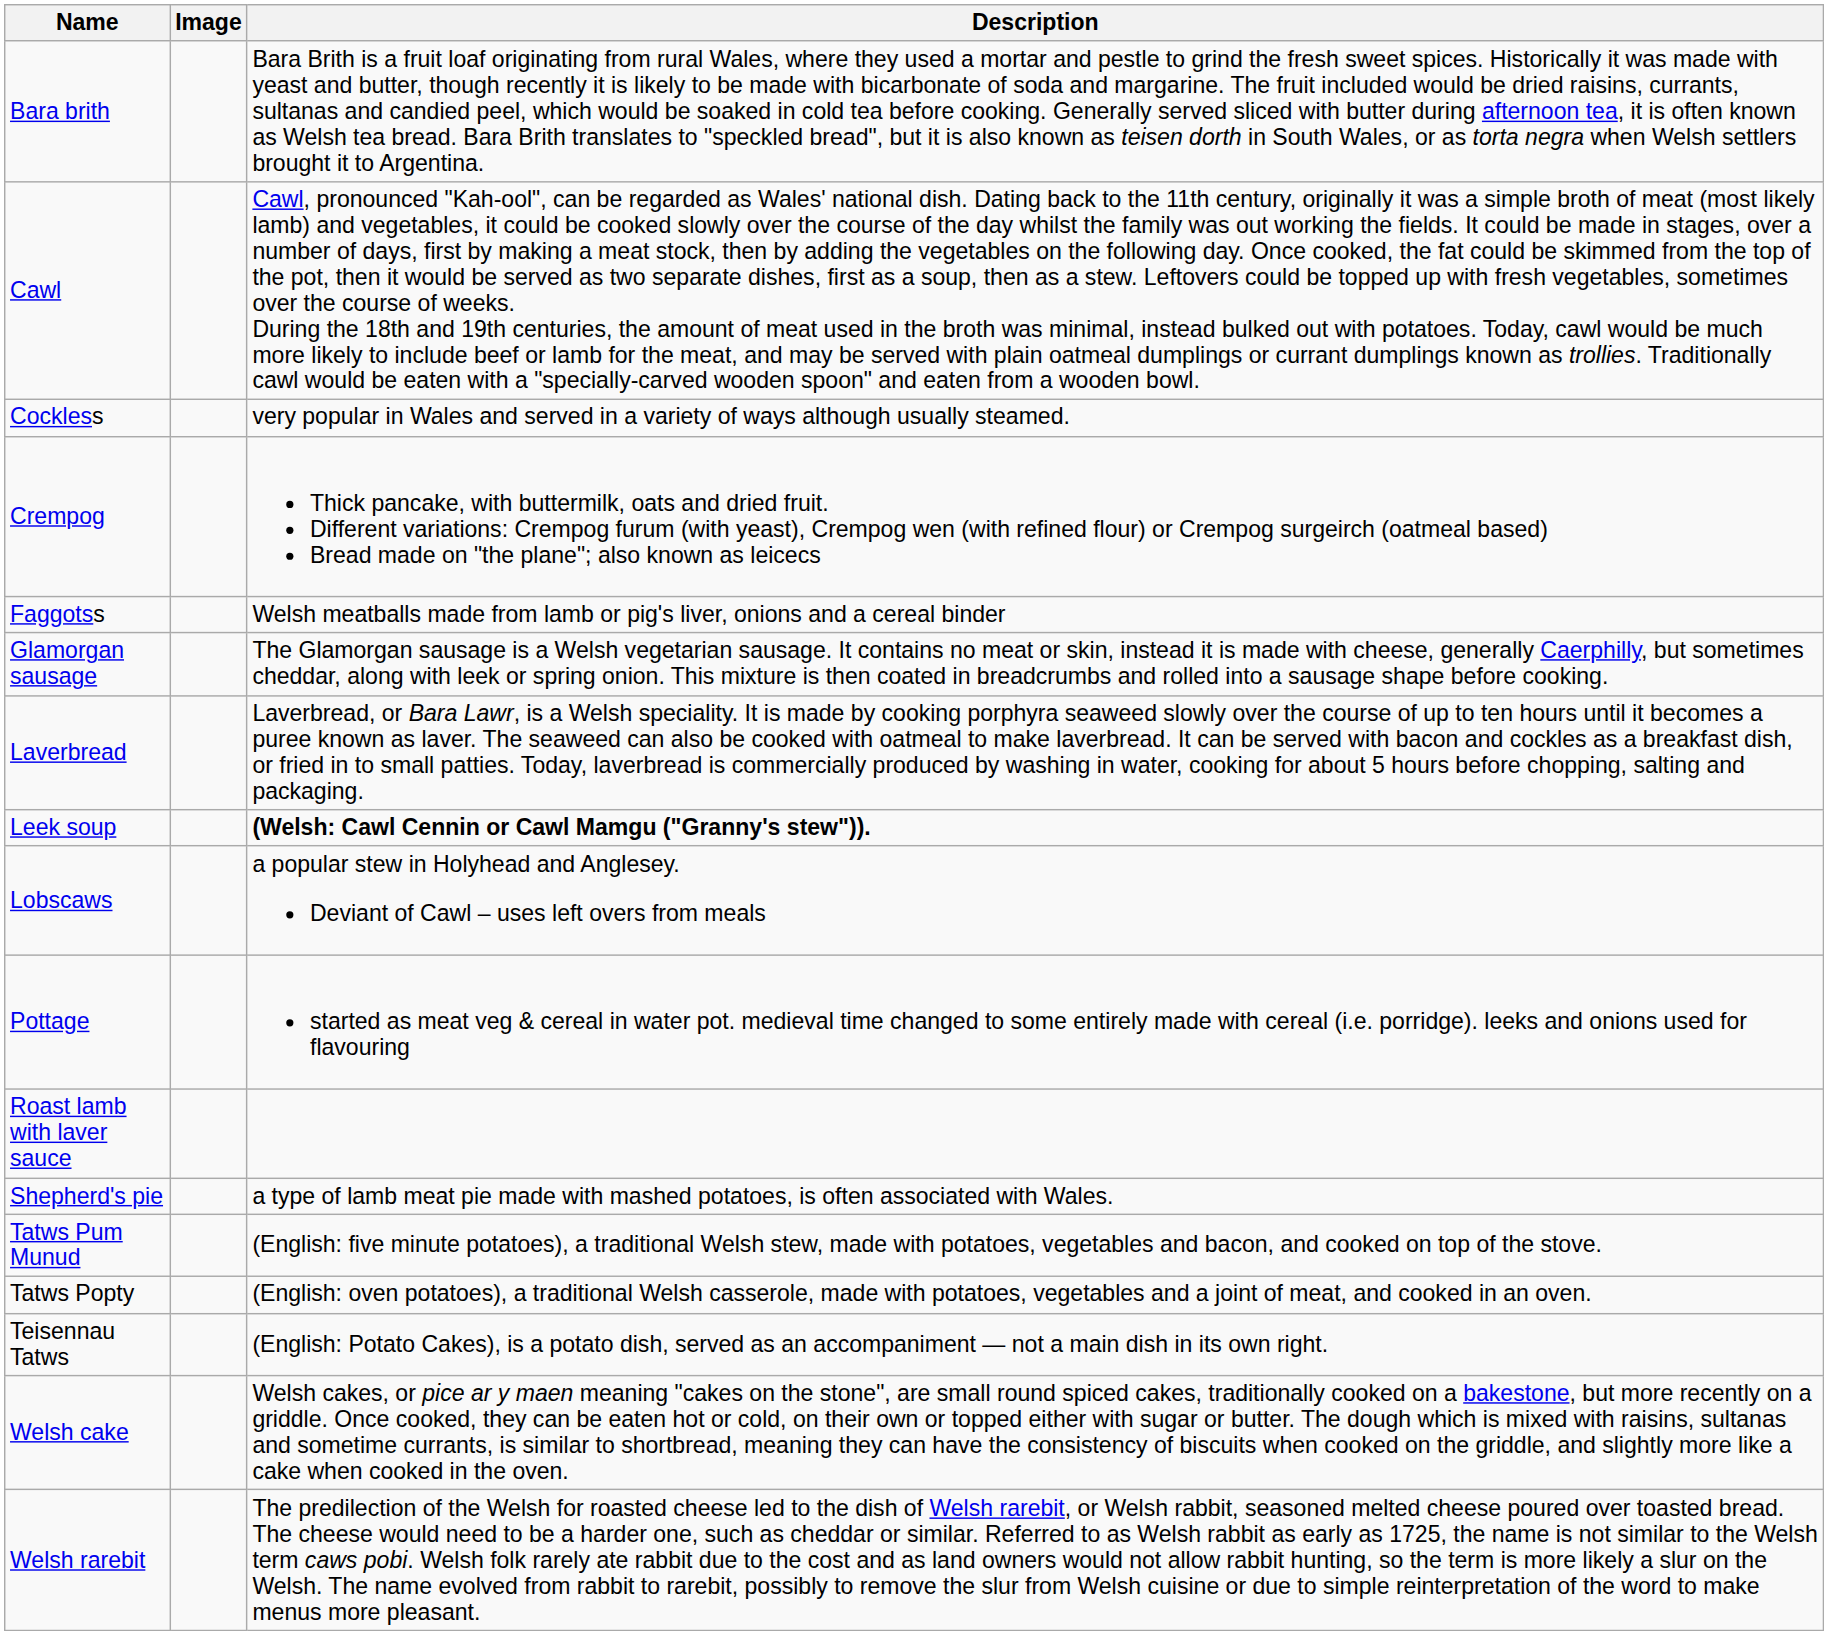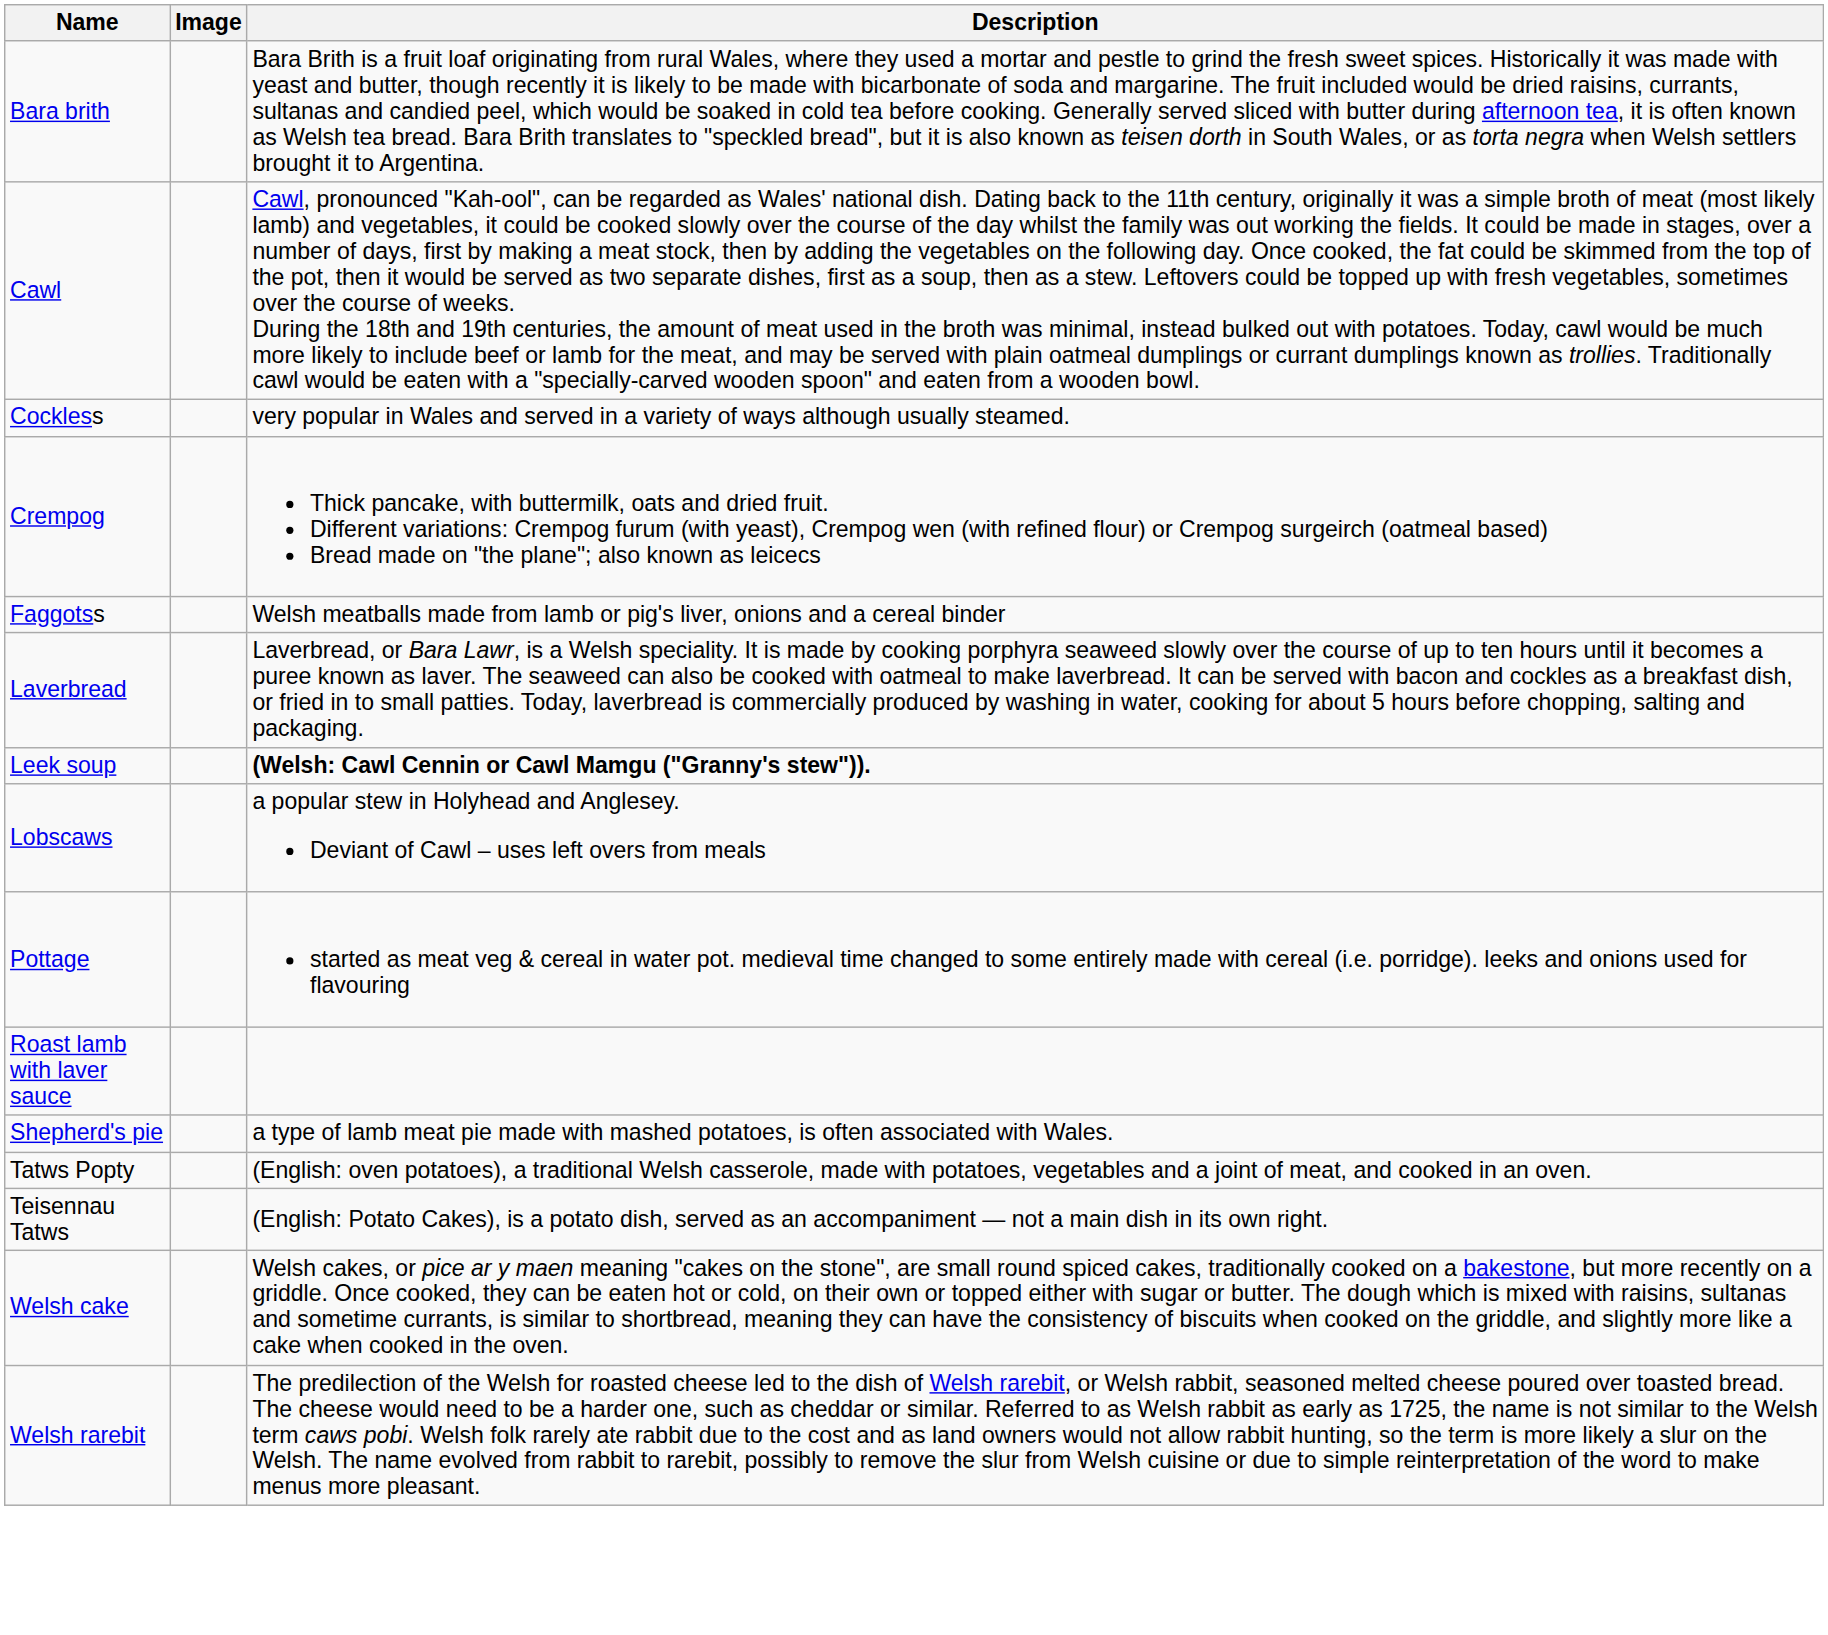 <table class="wikitable sortable" width="100%">
 <tr>
 <th>Name</th>
 <th class="unsortable">Image</th>
 <th>Description</th>
 </tr>
 <tr>
 <td><a href='#'>Bara brith</a></td>
 <td></td>
 <td>Bara Brith is a fruit loaf originating from rural Wales, where they used a mortar and pestle to grind the fresh sweet spices. Historically it was made with yeast and butter, though recently it is likely to be made with bicarbonate of soda and margarine. The fruit included would be dried raisins, currants, sultanas and candied peel, which would be soaked in cold tea before cooking. Generally served sliced with butter during <a href='#'>afternoon tea</a>, it is often known as Welsh tea bread. Bara Brith translates to "speckled bread", but it is also known as <em>teisen dorth</em> in South Wales, or as <em>torta negra</em> when Welsh settlers brought it to Argentina.</td>
 </tr>
 <tr>
 <td><a href='#'>Cawl</a></td>
 <td></td>
 <td><a href='#'>Cawl</a>, pronounced "Kah-ool", can be regarded as Wales' national dish. Dating back to the 11th century, originally it was a simple broth of meat (most likely lamb) and vegetables, it could be cooked slowly over the course of the day whilst the family was out working the fields. It could be made in stages, over a number of days, first by making a meat stock, then by adding the vegetables on the following day. Once cooked, the fat could be skimmed from the top of the pot, then it would be served as two separate dishes, first as a soup, then as a stew. Leftovers could be topped up with fresh vegetables, sometimes over the course of weeks.<br>During the 18th and 19th centuries, the amount of meat used in the broth was minimal, instead bulked out with potatoes. Today, cawl would be much more likely to include beef or lamb for the meat, and may be served with plain oatmeal dumplings or currant dumplings known as <em>trollies</em>. Traditionally cawl would be eaten with a "specially-carved wooden spoon" and eaten from a wooden bowl.</td>
 </tr>
 <tr>
 <td><a href='#'>Cockles</a>s</td>
 <td></td>
 <td>very popular in Wales and served in a variety of ways although usually steamed.</td>
 </tr>
 <tr>
 <td><a href='#'>Crempog</a></td>
 <td></td>
 <td><br><ul><li>Thick pancake, with buttermilk, oats and dried fruit.</li><li>Different variations: Crempog furum (with yeast), Crempog wen (with refined flour) or Crempog surgeirch (oatmeal based)</li><li>Bread made on "the plane"; also known as leicecs</li></ul></td>
 </tr>
 <tr>
 <td><a href='#'>Faggots</a>s</td>
 <td></td>
 <td>Welsh meatballs made from lamb or pig's liver, onions and a cereal binder</td>
 </tr>
 <tr>
-<td><a href='#'>Glamorgan sausage</a></td>
-<td></td>
-<td>The Glamorgan sausage is a Welsh vegetarian sausage. It contains no meat or skin, instead it is made with cheese, generally <a href='#'>Caerphilly</a>, but sometimes cheddar, along with leek or spring onion. This mixture is then coated in breadcrumbs and rolled into a sausage shape before cooking.</td>
-</tr>
-<tr>
 <td><a href='#'>Laverbread</a></td>
 <td></td>
 <td>Laverbread, or <em>Bara Lawr</em>,  is a Welsh speciality. It is made by cooking porphyra seaweed slowly over the course of up to ten hours until it becomes a puree known as laver. The seaweed can also be cooked with oatmeal to make laverbread. It can be served with bacon and cockles as a breakfast dish, or fried in to small patties. Today, laverbread is commercially produced by washing in water, cooking for about 5 hours before chopping, salting and packaging.</td>
 </tr>
 <tr>
 <td><a href='#'>Leek soup</a></td>
 <td></td>
 <td><strong>(Welsh: Cawl Cennin or Cawl Mamgu ("Granny's stew")).</strong></td>
 </tr>
 <tr>
 <td><a href='#'>Lobscaws</a></td>
 <td></td>
 <td>a popular stew in Holyhead and Anglesey.<br><ul><li>Deviant of Cawl – uses left overs from meals</li></ul></td>
 </tr>
 <tr>
 <td><a href='#'>Pottage</a></td>
 <td></td>
 <td><br><ul><li>started as meat veg & cereal in water pot. medieval time changed to some entirely made with cereal (i.e. porridge). leeks and onions used for flavouring</li></ul></td>
 </tr>
 <tr>
 <td><a href='#'>Roast lamb with laver sauce</a></td>
 <td></td>
 <td></td>
 </tr>
 <tr>
 <td><a href='#'>Shepherd's pie</a></td>
 <td></td>
 <td>a type of lamb meat pie made with mashed potatoes, is often associated with Wales.</td>
 </tr>
 <tr>
-<td><a href='#'>Tatws Pum Munud</a></td>
-<td></td>
-<td>(English: five minute potatoes), a traditional Welsh stew, made with potatoes, vegetables and bacon, and cooked on top of the stove.</td>
-</tr>
-<tr>
 <td>Tatws Popty</td>
 <td></td>
 <td>(English: oven potatoes), a traditional Welsh casserole, made with potatoes, vegetables and a joint of meat, and cooked in an oven.</td>
 </tr>
 <tr>
 <td>Teisennau Tatws</td>
 <td></td>
 <td>(English: Potato Cakes), is a potato dish, served as an accompaniment — not a main dish in its own right.</td>
 </tr>
 <tr>
 <td><a href='#'>Welsh cake</a></td>
 <td></td>
 <td>Welsh cakes, or <em>pice ar y maen</em> meaning "cakes on the stone", are small round spiced cakes, traditionally cooked on a <a href='#'>bakestone</a>, but more recently on a griddle. Once cooked, they can be eaten hot or cold, on their own or topped either with sugar or butter. The dough which is mixed with raisins, sultanas and sometime currants, is similar to shortbread, meaning they can have the consistency of biscuits when cooked on the griddle, and slightly more like a cake when cooked in the oven.</td>
 </tr>
 <tr>
 <td><a href='#'>Welsh rarebit</a></td>
 <td></td>
 <td>The predilection of the Welsh for roasted cheese led to the dish of  <a href='#'>Welsh rarebit</a>, or Welsh rabbit, seasoned melted cheese poured over toasted bread. The cheese would need to be a harder one, such as cheddar or similar. Referred to as Welsh rabbit as early as 1725, the name is not similar to the Welsh term <em>caws pobi</em>. Welsh folk rarely ate rabbit due to the cost and as land owners would not allow rabbit hunting, so the term is more likely a slur on the Welsh. The name evolved from rabbit to rarebit, possibly to remove the slur from Welsh cuisine or due to simple reinterpretation of the word to make menus more pleasant.</td>
 </tr>
 </table>
